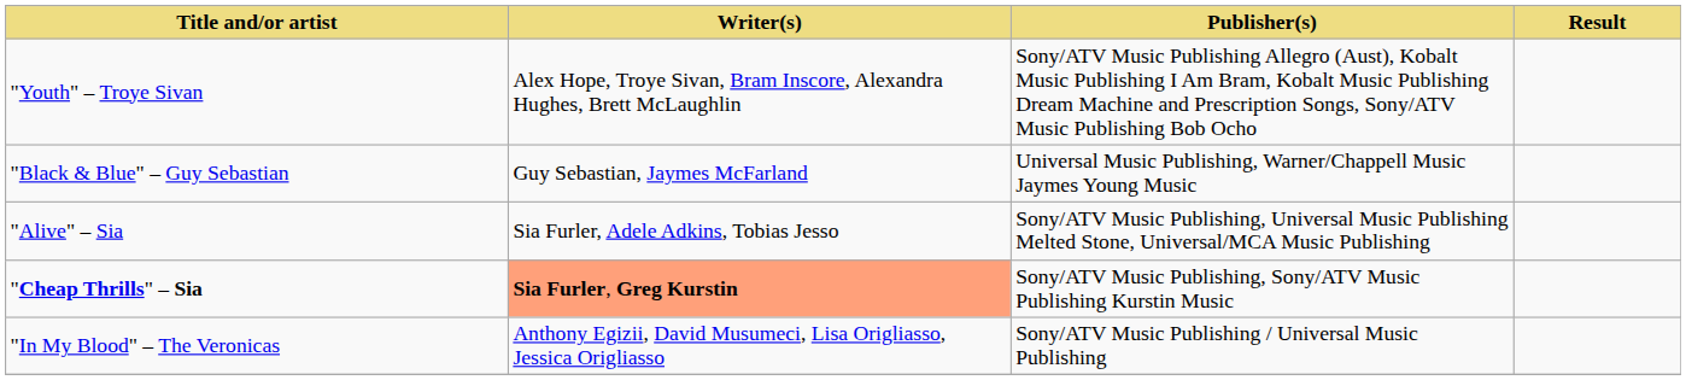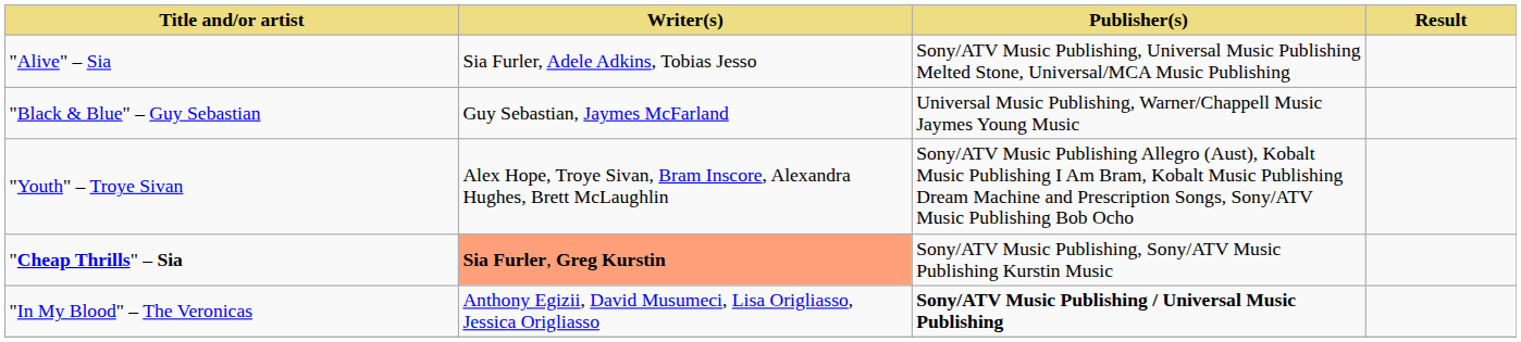 <table class="wikitable" width=100%>
 <tr>
 <th style="width:30%;background:#EEDD82;">Title and/or artist</th>
 <th style="width:30%;background:#EEDD82;">Writer(s)</th>
 <th style="width:30%;background:#EEDD82;">Publisher(s)</th>
 <th style="width:10%;background:#EEDD82;">Result</th>
 </tr>
 <tr>
-<td>"<a href='#'>Youth</a>" – <a href='#'>Troye Sivan</a></td>
-<td>Alex Hope, Troye Sivan, <a href='#'>Bram Inscore</a>, Alexandra Hughes, Brett McLaughlin</td>
-<td>Sony/ATV Music Publishing Allegro (Aust), Kobalt Music Publishing  I Am Bram, Kobalt Music Publishing  Dream Machine and Prescription Songs, Sony/ATV Music Publishing  Bob Ocho</td>
+<td>"<a href='#'>Alive</a>" – <a href='#'>Sia</a></td>
+<td>Sia Furler, <a href='#'>Adele Adkins</a>, Tobias Jesso</td>
+<td>Sony/ATV Music Publishing, Universal Music Publishing  Melted Stone, Universal/MCA Music Publishing</td>
 <td></td>
 </tr>
 <tr>
 <td>"<a href='#'>Black & Blue</a>" – <a href='#'>Guy Sebastian</a></td>
 <td>Guy Sebastian, <a href='#'>Jaymes McFarland</a></td>
 <td>Universal Music Publishing, Warner/Chappell Music  Jaymes Young Music</td>
 <td></td>
 </tr>
 <tr>
-<td>"<a href='#'>Alive</a>" – <a href='#'>Sia</a></td>
-<td>Sia Furler, <a href='#'>Adele Adkins</a>, Tobias Jesso</td>
-<td>Sony/ATV Music Publishing, Universal Music Publishing  Melted Stone, Universal/MCA Music Publishing</td>
+<td>"<a href='#'>Youth</a>" – <a href='#'>Troye Sivan</a></td>
+<td>Alex Hope, Troye Sivan, <a href='#'>Bram Inscore</a>, Alexandra Hughes, Brett McLaughlin</td>
+<td>Sony/ATV Music Publishing Allegro (Aust), Kobalt Music Publishing  I Am Bram, Kobalt Music Publishing  Dream Machine and Prescription Songs, Sony/ATV Music Publishing  Bob Ocho</td>
 <td></td>
 </tr>
 <tr>
 <td>"<strong><a href='#'>Cheap Thrills</a></strong>" – <strong>Sia</strong></td>
 <td style="background: lightsalmon;"><strong>Sia Furler</strong>, <strong>Greg Kurstin</strong></td>
 <td>Sony/ATV Music Publishing, Sony/ATV Music Publishing  Kurstin Music</td>
 <td></td>
 </tr>
 <tr>
 <td>"<a href='#'>In My Blood</a>" – <a href='#'>The Veronicas</a></td>
 <td><a href='#'>Anthony Egizii</a>, <a href='#'>David Musumeci</a>, <a href='#'>Lisa Origliasso</a>, <a href='#'>Jessica Origliasso</a></td>
-<td>Sony/ATV Music Publishing / Universal Music Publishing</td>
+<td><strong>Sony/ATV Music Publishing / Universal Music Publishing</strong></td>
 <td></td>
 </tr>
 <tr>
 </tr>
 </table>
